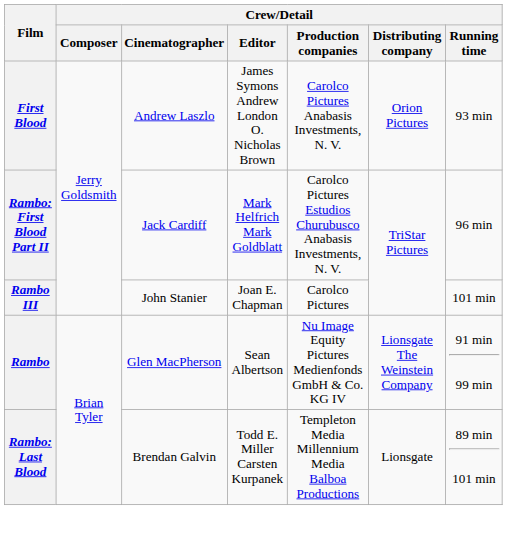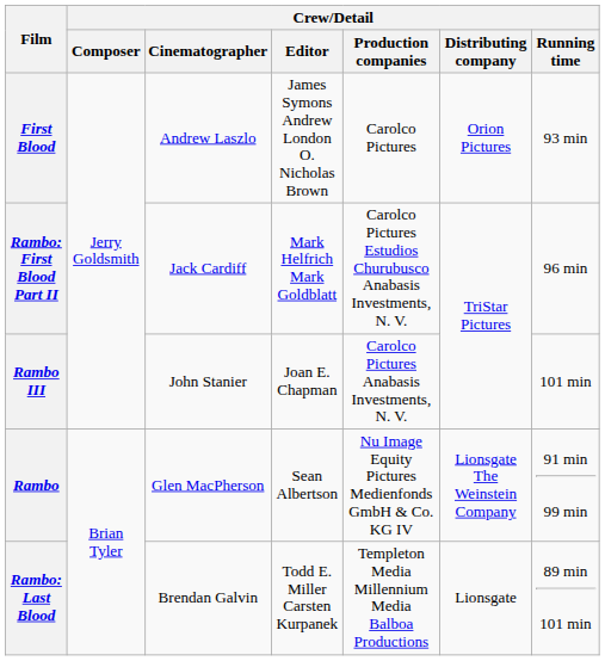 <table class="wikitable sortable" style="text-align:center;">
 <tr>
 <th rowspan="2">Film</th>
 <th colspan="7">Crew/Detail</th>
 </tr>
 <tr>
 <th>Composer</th>
 <th>Cinematographer</th>
 <th>Editor</th>
 <th>Production companies</th>
 <th>Distributing company</th>
 <th>Running time</th>
 </tr>
 <tr>
 <th scope="row"><em><a href='#'>First Blood</a></em></th>
 <td rowspan="3"><a href='#'>Jerry Goldsmith</a></td>
 <td><a href='#'>Andrew Laszlo</a></td>
 <td>James Symons<br>Andrew London<br>O. Nicholas Brown</td>
-<td><a href='#'>Carolco Pictures</a><br>Anabasis Investments, N. V.</td>
+<td>Carolco Pictures</td>
 <td><a href='#'>Orion Pictures</a></td>
 <td>93 min</td>
 </tr>
 <tr>
 <th scope="row"><em><a href='#'>Rambo: <br> First Blood Part II</a></em></th>
 <td><a href='#'>Jack Cardiff</a></td>
 <td><a href='#'>Mark Helfrich</a><br><a href='#'>Mark Goldblatt</a></td>
 <td>Carolco Pictures<br><a href='#'>Estudios Churubusco</a><br>Anabasis Investments, N. V.</td>
 <td rowspan="2"><a href='#'>TriStar Pictures</a></td>
 <td>96 min</td>
 </tr>
 <tr>
 <th scope="row"><em><a href='#'>Rambo III</a></em></th>
 <td>John Stanier</td>
 <td>Joan E. Chapman</td>
-<td>Carolco Pictures</td>
+<td><a href='#'>Carolco Pictures</a><br>Anabasis Investments, N. V.</td>
 <td>101 min</td>
 </tr>
 <tr>
 <th scope="row"><em><a href='#'>Rambo</a></em></th>
 <td rowspan="2"><a href='#'>Brian Tyler</a></td>
 <td><a href='#'>Glen MacPherson</a></td>
 <td>Sean Albertson</td>
 <td><a href='#'>Nu Image</a><br>Equity Pictures<br>Medienfonds GmbH & Co. KG IV</td>
 <td><a href='#'>Lionsgate</a><br><a href='#'>The Weinstein Company</a></td>
 <td>91 min<hr><br>99 min</td>
 </tr>
 <tr>
 <th scope="row"><em><a href='#'>Rambo: <br>Last Blood</a></em></th>
 <td>Brendan Galvin</td>
 <td>Todd E. Miller<br>Carsten Kurpanek</td>
 <td>Templeton Media<br>Millennium Media<br><a href='#'>Balboa Productions</a></td>
 <td>Lionsgate</td>
 <td>89 min<hr><br>101 min</td>
 </tr>
 </table>
